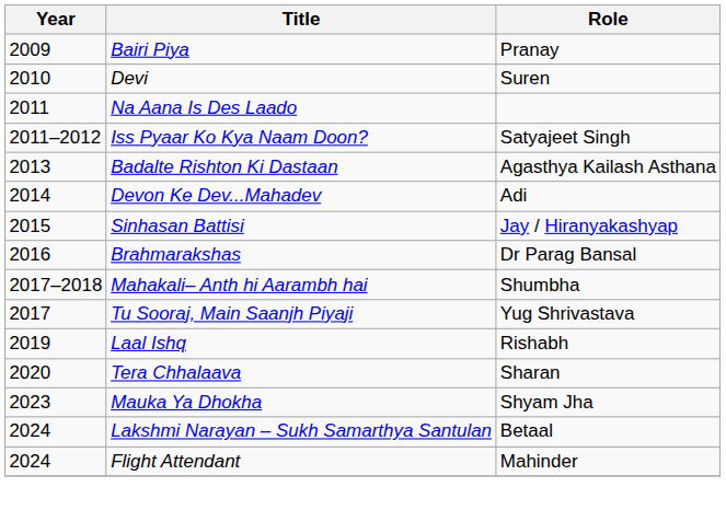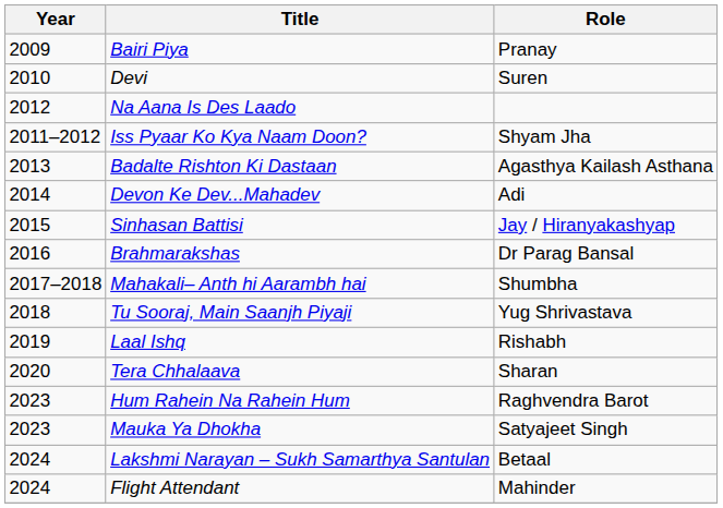 <table class="wikitable sortable">
 <tr>
 <th>Year</th>
 <th>Title</th>
 <th>Role</th>
 </tr>
 <tr>
 <td>2009</td>
 <td><em><a href='#'>Bairi Piya</a></em></td>
 <td>Pranay</td>
 </tr>
 <tr>
 <td>2010</td>
 <td><em>Devi</em></td>
 <td>Suren</td>
 </tr>
 <tr>
-<td>2011</td>
+<td>2012</td>
 <td><em><a href='#'>Na Aana Is Des Laado</a></em></td>
 <td></td>
 </tr>
 <tr>
 <td>2011–2012</td>
 <td><em><a href='#'>Iss Pyaar Ko Kya Naam Doon?</a></em></td>
-<td>Satyajeet Singh</td>
+<td>Shyam Jha</td>
 </tr>
 <tr>
 <td>2013</td>
 <td><em><a href='#'>Badalte Rishton Ki Dastaan</a></em></td>
 <td>Agasthya Kailash Asthana</td>
 </tr>
 <tr>
 <td>2014</td>
 <td><em><a href='#'>Devon Ke Dev...Mahadev</a></em></td>
 <td>Adi</td>
 </tr>
 <tr>
 <td>2015</td>
 <td><em><a href='#'>Sinhasan Battisi</a></em></td>
 <td><a href='#'>Jay</a> / <a href='#'>Hiranyakashyap</a></td>
 </tr>
 <tr>
 <td>2016</td>
 <td><em><a href='#'>Brahmarakshas</a></em></td>
 <td>Dr Parag Bansal</td>
 </tr>
 <tr>
 <td>2017–2018</td>
 <td><em><a href='#'>Mahakali– Anth hi Aarambh hai</a></em></td>
 <td>Shumbha</td>
 </tr>
 <tr>
-<td>2017</td>
+<td>2018</td>
 <td><em><a href='#'>Tu Sooraj, Main Saanjh Piyaji</a></em></td>
 <td>Yug Shrivastava</td>
 </tr>
 <tr>
 <td>2019</td>
 <td><em><a href='#'>Laal Ishq</a></em></td>
 <td>Rishabh</td>
 </tr>
 <tr>
 <td>2020</td>
 <td><em><a href='#'>Tera Chhalaava</a></em></td>
 <td>Sharan</td>
 </tr>
 <tr>
 <td>2023</td>
+<td><em><a href='#'>Hum Rahein Na Rahein Hum</a></em></td>
+<td>Raghvendra Barot</td>
+</tr>
+<tr>
+<td>2023</td>
 <td><em><a href='#'>Mauka Ya Dhokha</a></em></td>
-<td>Shyam Jha</td>
+<td>Satyajeet Singh</td>
 </tr>
 <tr>
 <td>2024</td>
 <td><em><a href='#'>Lakshmi Narayan – Sukh Samarthya Santulan</a></em></td>
 <td>Betaal</td>
 </tr>
 <tr>
 <td>2024</td>
 <td><em>Flight Attendant</em></td>
 <td>Mahinder</td>
 </tr>
 <tr>
 </tr>
 </table>
